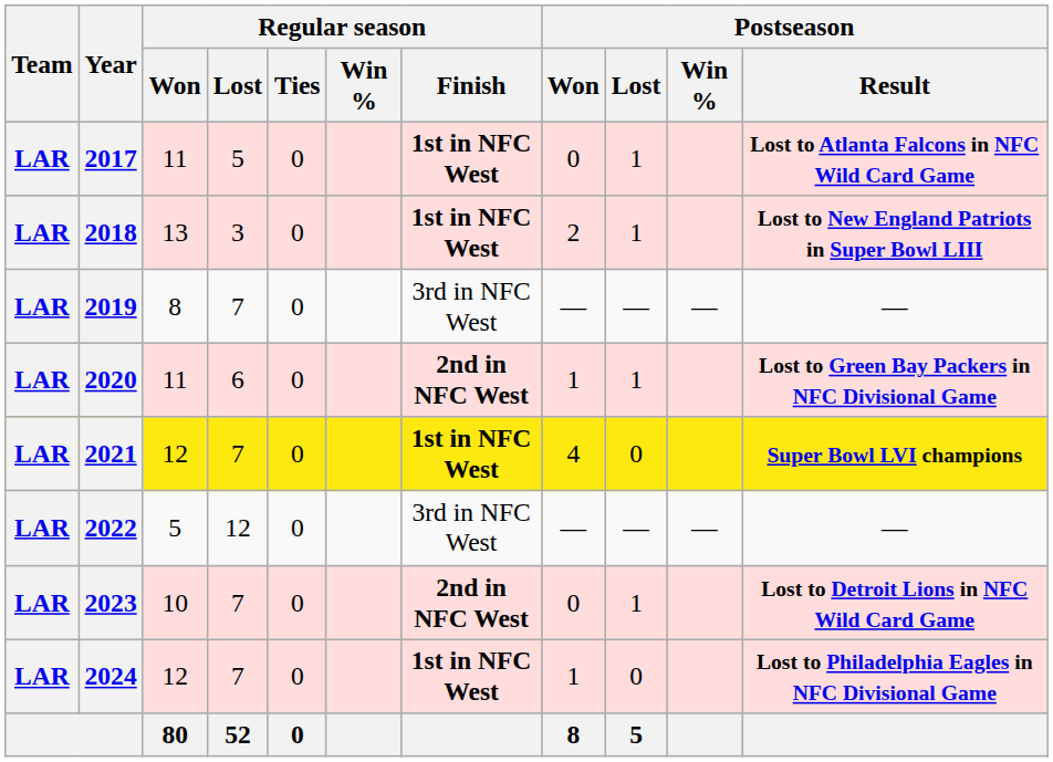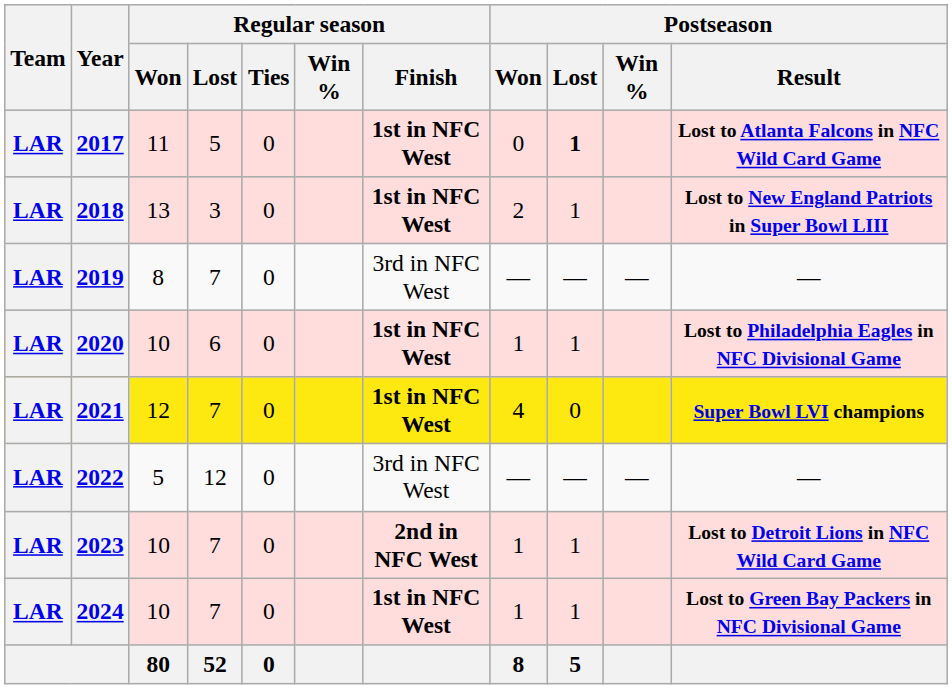 <table class="wikitable" style="font-size: 95%; text-align:center;">
 <tr>
 <th rowspan="2">Team</th>
 <th rowspan="2">Year</th>
 <th colspan="5">Regular season</th>
 <th colspan="4">Postseason</th>
 </tr>
 <tr>
 <th>Won</th>
 <th>Lost</th>
 <th>Ties</th>
 <th>Win %</th>
 <th>Finish</th>
 <th>Won</th>
 <th>Lost</th>
 <th>Win %</th>
 <th>Result</th>
 </tr>
 <tr style="background:#fdd;">
 <th><a href='#'>LAR</a></th>
 <th><a href='#'>2017</a></th>
 <td>11</td>
 <td>5</td>
 <td>0</td>
 <td></td>
 <td><strong>1st in NFC West</strong></td>
 <td>0</td>
-<td>1</td>
+<td><strong>1</strong></td>
 <td></td>
 <td><small><strong>Lost to <a href='#'>Atlanta Falcons</a> in <a href='#'>NFC Wild Card Game</a></strong></small></td>
 </tr>
 <tr style="background:#fdd;">
 <th><a href='#'>LAR</a></th>
 <th><a href='#'>2018</a></th>
 <td>13</td>
 <td>3</td>
 <td>0</td>
 <td></td>
 <td><strong>1st in NFC West</strong></td>
 <td>2</td>
 <td>1</td>
 <td></td>
 <td><small><strong>Lost to <a href='#'>New England Patriots</a> in <a href='#'>Super Bowl LIII</a></strong></small></td>
 </tr>
 <tr>
 <th><a href='#'>LAR</a></th>
 <th><a href='#'>2019</a></th>
 <td>8</td>
 <td>7</td>
 <td>0</td>
 <td></td>
 <td>3rd in NFC West</td>
 <td>—</td>
 <td>—</td>
 <td>—</td>
 <td>—</td>
 </tr>
 <tr style="background:#fdd;">
 <th><a href='#'>LAR</a></th>
 <th><a href='#'>2020</a></th>
-<td>11</td>
+<td>10</td>
 <td>6</td>
 <td>0</td>
 <td></td>
-<td><strong>2nd in NFC West</strong></td>
+<td><strong>1st in NFC West</strong></td>
 <td>1</td>
 <td>1</td>
 <td></td>
-<td><small><strong>Lost to <a href='#'>Green Bay Packers</a> in <a href='#'>NFC Divisional Game</a></strong></small></td>
+<td><small><strong>Lost to <a href='#'>Philadelphia Eagles</a> in <a href='#'>NFC Divisional Game</a></strong></small></td>
 </tr>
 <tr style="background:#FDE910;">
 <th><a href='#'>LAR</a></th>
 <th><a href='#'>2021</a></th>
 <td>12</td>
 <td>7</td>
 <td>0</td>
 <td></td>
 <td><strong>1st in NFC West</strong></td>
 <td>4</td>
 <td>0</td>
 <td></td>
 <td><small><strong><a href='#'>Super Bowl LVI</a> champions</strong></small></td>
 </tr>
 <tr>
 <th><a href='#'>LAR</a></th>
 <th><a href='#'>2022</a></th>
 <td>5</td>
 <td>12</td>
 <td>0</td>
 <td></td>
 <td>3rd in NFC West</td>
 <td>—</td>
 <td>—</td>
 <td>—</td>
 <td>—</td>
 </tr>
 <tr style="background:#fdd;">
 <th><a href='#'>LAR</a></th>
 <th><a href='#'>2023</a></th>
 <td>10</td>
 <td>7</td>
 <td>0</td>
 <td></td>
 <td><strong>2nd in NFC West</strong></td>
-<td>0</td>
+<td>1</td>
 <td>1</td>
 <td></td>
 <td><small><strong>Lost to <a href='#'>Detroit Lions</a> in <a href='#'>NFC Wild Card Game</a></strong></small></td>
 </tr>
 <tr style="background:#fdd;">
 <th><a href='#'>LAR</a></th>
 <th><a href='#'>2024</a></th>
-<td>12</td>
+<td>10</td>
 <td>7</td>
 <td>0</td>
 <td></td>
 <td><strong>1st in NFC West</strong></td>
 <td>1</td>
-<td>0</td>
+<td>1</td>
 <td></td>
-<td><small><strong>Lost to <a href='#'>Philadelphia Eagles</a> in <a href='#'>NFC Divisional Game</a></strong></small></td>
+<td><small><strong>Lost to <a href='#'>Green Bay Packers</a> in <a href='#'>NFC Divisional Game</a></strong></small></td>
 </tr>
 <tr>
 <th colspan="2"></th>
 <th>80</th>
 <th>52</th>
 <th>0</th>
 <th></th>
 <th></th>
 <th>8</th>
 <th>5</th>
 <th></th>
 <th></th>
 </tr>
 </table>
